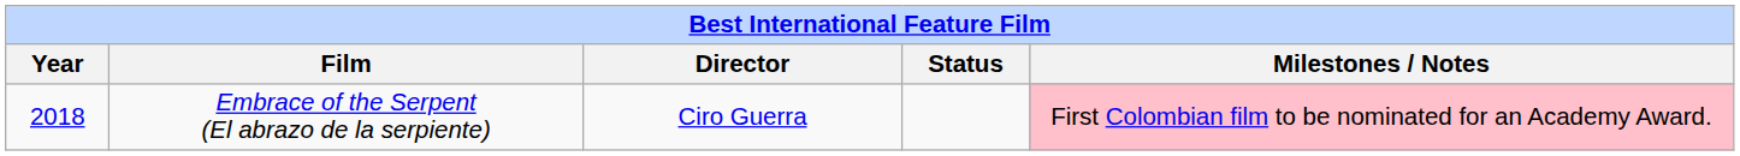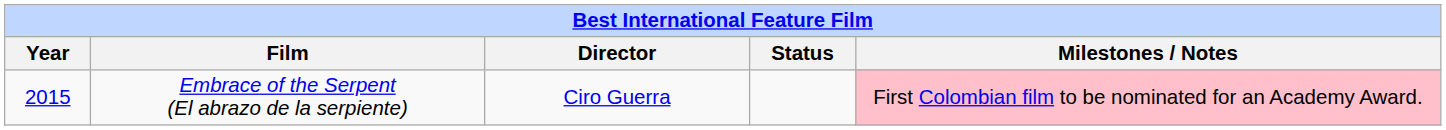 <table class="wikitable" style="text-align: center">
 <tr ---- bgcolor="#bfd7ff">
 <td colspan=6 align=center><strong><a href='#'>Best International Feature Film</a></strong></td>
 </tr>
 <tr ---- bgcolor="#ebf5ff">
 <th width="60">Year</th>
 <th width="300">Film</th>
 <th width="200">Director</th>
 <th width="75">Status</th>
 <th width="450">Milestones / Notes</th>
 </tr>
 <tr>
-<td><a href='#'>2018</a></td>
+<td><a href='#'>2015</a></td>
 <td><em><a href='#'>Embrace of the Serpent</a><br>(El abrazo de la serpiente)</em></td>
 <td><a href='#'>Ciro Guerra</a></td>
 <td></td>
 <td style="background: pink;">First <a href='#'>Colombian film</a> to be nominated for an Academy Award.</td>
 </tr>
 </table>
